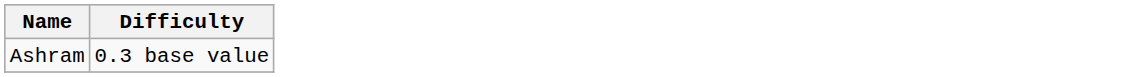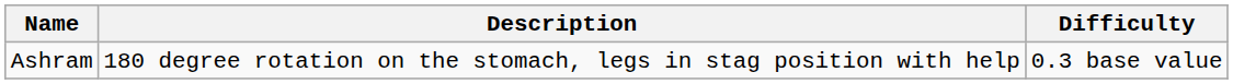 <table class="wikitable">
 <tr>
 <th>Name</th>
+<th>Description</th>
 <th>Difficulty</th>
 </tr>
 <tr>
 <td>Ashram</td>
+<td>180 degree rotation on the stomach, legs in stag position with help</td>
 <td>0.3 base value</td>
 </tr>
 </table>
